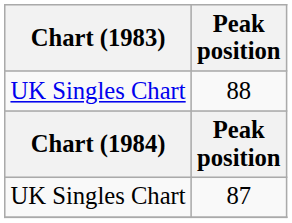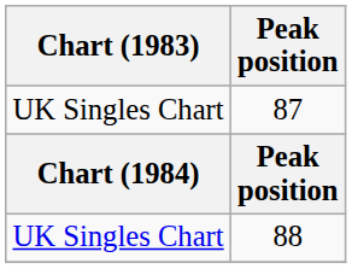 <table class="wikitable">
 <tr>
 <th>Chart (1983)</th>
+<th>Peak<br>position</th>
+</tr>
+<tr>
+<td>UK Singles Chart</td>
+<td align="center">87</td>
+</tr>
+<tr>
+<th>Chart (1984)</th>
 <th>Peak<br>position</th>
 </tr>
 <tr>
 <td><a href='#'>UK Singles Chart</a></td>
 <td align="center">88</td>
 </tr>
 <tr>
-<th>Chart (1984)</th>
-<th>Peak<br>position</th>
-</tr>
-<tr>
-<td>UK Singles Chart</td>
-<td align="center">87</td>
-</tr>
-<tr>
 </tr>
 </table>
